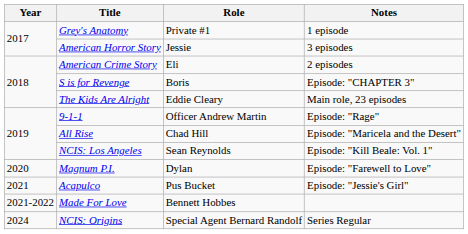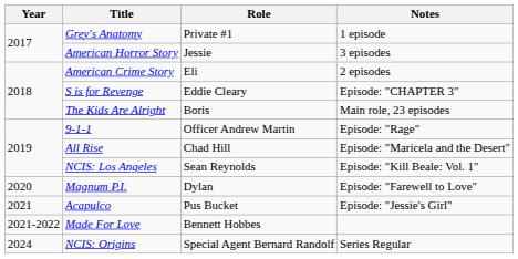 <table class="wikitable sortable">
 <tr>
 <th>Year</th>
 <th>Title</th>
 <th>Role</th>
 <th>Notes</th>
 </tr>
 <tr>
 <td rowspan="2">2017</td>
 <td><em><a href='#'>Grey's Anatomy</a></em></td>
 <td>Private #1</td>
 <td>1 episode</td>
 </tr>
 <tr>
 <td><em><a href='#'>American Horror Story</a></em></td>
 <td>Jessie</td>
 <td>3 episodes</td>
 </tr>
 <tr>
 <td rowspan="3">2018</td>
 <td><em><a href='#'>American Crime Story</a></em></td>
 <td>Eli</td>
 <td>2 episodes</td>
 </tr>
 <tr>
 <td><em><a href='#'>S is for Revenge</a></em></td>
-<td>Boris</td>
+<td>Eddie Cleary</td>
 <td>Episode: "CHAPTER 3"</td>
 </tr>
 <tr>
 <td><em><a href='#'>The Kids Are Alright</a></em></td>
-<td>Eddie Cleary</td>
+<td>Boris</td>
 <td>Main role, 23 episodes</td>
 </tr>
 <tr>
 <td rowspan="3">2019</td>
 <td><em><a href='#'>9-1-1</a></em></td>
 <td>Officer Andrew Martin</td>
 <td>Episode: "Rage"</td>
 </tr>
 <tr>
 <td><em><a href='#'>All Rise</a></em></td>
 <td>Chad Hill</td>
 <td>Episode: "Maricela and the Desert"</td>
 </tr>
 <tr>
 <td><em><a href='#'>NCIS: Los Angeles</a></em></td>
 <td>Sean Reynolds</td>
 <td>Episode: "Kill Beale: Vol. 1"</td>
 </tr>
 <tr>
 <td>2020</td>
 <td><em><a href='#'>Magnum P.I.</a></em></td>
 <td>Dylan</td>
 <td>Episode: "Farewell to Love"</td>
 </tr>
 <tr>
 <td>2021</td>
 <td><em><a href='#'>Acapulco</a></em></td>
 <td>Pus Bucket</td>
 <td>Episode: "Jessie's Girl"</td>
 </tr>
 <tr>
 <td>2021-2022</td>
 <td><em><a href='#'>Made For Love</a></em></td>
 <td>Bennett Hobbes</td>
 <td></td>
 </tr>
 <tr>
 <td>2024</td>
 <td><em><a href='#'>NCIS: Origins</a></em></td>
 <td>Special Agent Bernard Randolf</td>
 <td>Series Regular</td>
 </tr>
 </table>
